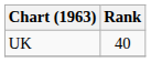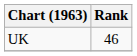 <table class="wikitable">
 <tr>
 <th>Chart (1963)</th>
 <th style="text-align:center;">Rank</th>
 </tr>
 <tr>
 <td>UK </td>
-<td style="text-align:center;">40</td>
+<td style="text-align:center;">46</td>
 </tr>
 <tr>
 </tr>
 </table>
